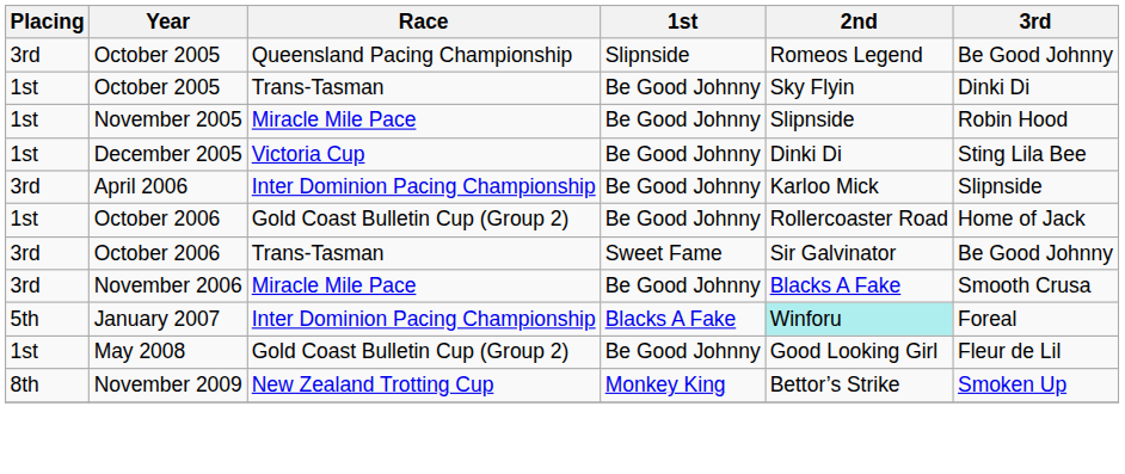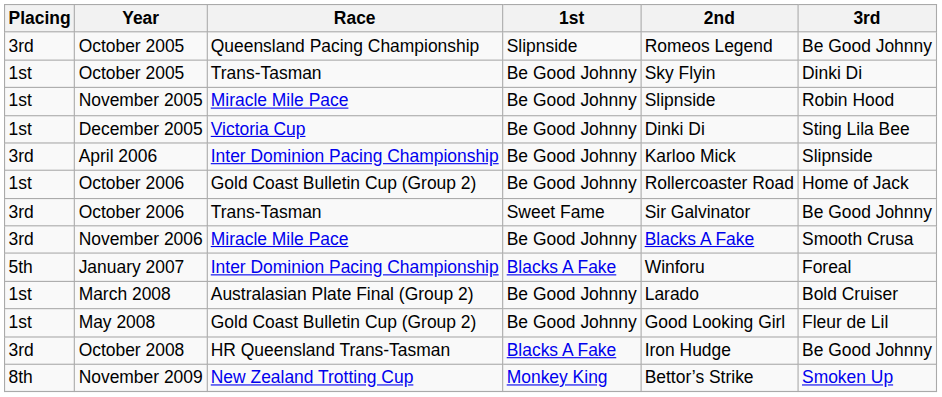 <table class="sortable wikitable">
 <tr>
 <th>Placing</th>
 <th>Year</th>
 <th>Race</th>
 <th>1st</th>
 <th>2nd</th>
 <th>3rd</th>
 </tr>
 <tr>
 <td>3rd</td>
 <td>October 2005</td>
 <td>Queensland Pacing Championship</td>
 <td>Slipnside</td>
 <td>Romeos Legend</td>
 <td>Be Good Johnny</td>
 </tr>
 <tr>
 <td>1st</td>
 <td>October 2005</td>
 <td>Trans-Tasman</td>
 <td>Be Good Johnny</td>
 <td>Sky Flyin</td>
 <td>Dinki Di</td>
 </tr>
 <tr>
 <td>1st</td>
 <td>November 2005</td>
 <td><a href='#'>Miracle Mile Pace</a></td>
 <td>Be Good Johnny</td>
 <td>Slipnside</td>
 <td>Robin Hood</td>
 </tr>
 <tr>
 <td>1st</td>
 <td>December 2005</td>
 <td><a href='#'>Victoria Cup</a></td>
 <td>Be Good Johnny</td>
 <td>Dinki Di</td>
 <td>Sting Lila Bee</td>
 </tr>
 <tr>
 <td>3rd</td>
 <td>April 2006</td>
 <td><a href='#'>Inter Dominion Pacing Championship</a></td>
 <td>Be Good Johnny</td>
 <td>Karloo Mick</td>
 <td>Slipnside</td>
 </tr>
 <tr>
 <td>1st</td>
 <td>October 2006</td>
 <td>Gold Coast Bulletin Cup (Group 2)</td>
 <td>Be Good Johnny</td>
 <td>Rollercoaster Road</td>
 <td>Home of Jack</td>
 </tr>
 <tr>
 <td>3rd</td>
 <td>October 2006</td>
 <td>Trans-Tasman</td>
 <td>Sweet Fame</td>
 <td>Sir Galvinator</td>
 <td>Be Good Johnny</td>
 </tr>
 <tr>
 <td>3rd</td>
 <td>November 2006</td>
 <td><a href='#'>Miracle Mile Pace</a></td>
 <td>Be Good Johnny</td>
 <td><a href='#'>Blacks A Fake</a></td>
 <td>Smooth Crusa</td>
 </tr>
 <tr>
 <td>5th</td>
 <td>January 2007</td>
 <td><a href='#'>Inter Dominion Pacing Championship</a></td>
 <td><a href='#'>Blacks A Fake</a></td>
-<td style="background: paleturquoise;">Winforu</td>
+<td>Winforu</td>
 <td>Foreal</td>
+</tr>
+<tr>
+<td>1st</td>
+<td>March 2008</td>
+<td>Australasian Plate Final (Group 2)</td>
+<td>Be Good Johnny</td>
+<td>Larado</td>
+<td>Bold Cruiser</td>
 </tr>
 <tr>
 <td>1st</td>
 <td>May 2008</td>
 <td>Gold Coast Bulletin Cup (Group 2)</td>
 <td>Be Good Johnny</td>
 <td>Good Looking Girl</td>
 <td>Fleur de Lil</td>
+</tr>
+<tr>
+<td>3rd</td>
+<td>October 2008</td>
+<td>HR Queensland Trans-Tasman</td>
+<td><a href='#'>Blacks A Fake</a></td>
+<td>Iron Hudge</td>
+<td>Be Good Johnny</td>
 </tr>
 <tr>
 <td>8th</td>
 <td>November 2009</td>
 <td><a href='#'>New Zealand Trotting Cup</a></td>
 <td><a href='#'>Monkey King</a></td>
 <td>Bettor’s Strike</td>
 <td><a href='#'>Smoken Up</a></td>
 </tr>
 <tr>
 </tr>
 </table>
